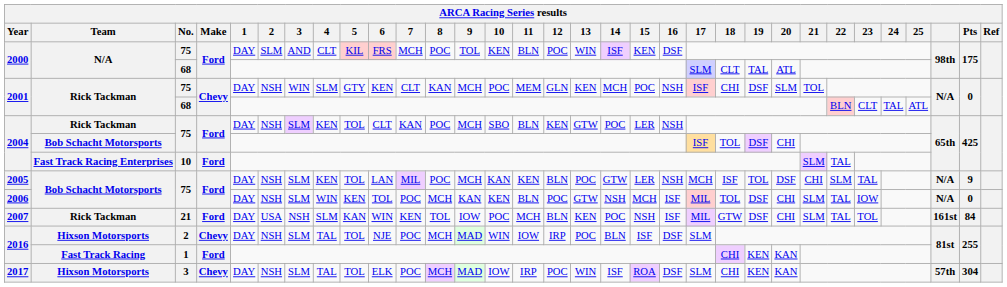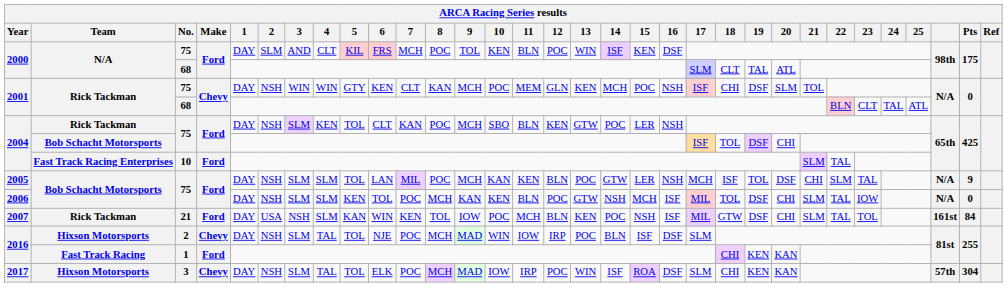 <table class="wikitable" style="text-align:center; font-size:75%">
 <tr>
 <th colspan="32"><a href='#'>ARCA Racing Series</a> results</th>
 </tr>
 <tr>
 <th>Year</th>
 <th>Team</th>
 <th>No.</th>
 <th>Make</th>
 <th>1</th>
 <th>2</th>
 <th>3</th>
 <th>4</th>
 <th>5</th>
 <th>6</th>
 <th>7</th>
 <th>8</th>
 <th>9</th>
 <th>10</th>
 <th>11</th>
 <th>12</th>
 <th>13</th>
 <th>14</th>
 <th>15</th>
 <th>16</th>
 <th>17</th>
 <th>18</th>
 <th>19</th>
 <th>20</th>
 <th>21</th>
 <th>22</th>
 <th>23</th>
 <th>24</th>
 <th>25</th>
 <th></th>
 <th>Pts</th>
 <th>Ref</th>
 </tr>
 <tr>
 <th rowspan=2><a href='#'>2000</a></th>
 <th rowspan=2>N/A</th>
 <th>75</th>
 <th rowspan=2><a href='#'>Ford</a></th>
 <td><a href='#'>DAY</a></td>
 <td><a href='#'>SLM</a></td>
 <td><a href='#'>AND</a></td>
 <td><a href='#'>CLT</a></td>
 <td style="background:#FFCFCF;"><a href='#'>KIL</a><br></td>
 <td style="background:#FFCFCF;"><a href='#'>FRS</a><br></td>
 <td><a href='#'>MCH</a></td>
 <td><a href='#'>POC</a></td>
 <td><a href='#'>TOL</a></td>
 <td><a href='#'>KEN</a></td>
 <td><a href='#'>BLN</a></td>
 <td><a href='#'>POC</a></td>
 <td><a href='#'>WIN</a></td>
 <td style="background:#EFCFFF;"><a href='#'>ISF</a><br></td>
 <td><a href='#'>KEN</a></td>
 <td><a href='#'>DSF</a></td>
 <td colspan=9></td>
 <th rowspan=2>98th</th>
 <th rowspan=2>175</th>
 <th rowspan=2></th>
 </tr>
 <tr>
 <th>68</th>
 <td colspan=16></td>
 <td style="background:#CFCFFF;"><a href='#'>SLM</a><br></td>
 <td><a href='#'>CLT</a></td>
 <td><a href='#'>TAL</a></td>
 <td><a href='#'>ATL</a></td>
 <td colspan=5></td>
 </tr>
 <tr>
 <th rowspan=2><a href='#'>2001</a></th>
 <th rowspan=2>Rick Tackman</th>
 <th>75</th>
 <th rowspan=2><a href='#'>Chevy</a></th>
 <td><a href='#'>DAY</a></td>
 <td><a href='#'>NSH</a></td>
 <td><a href='#'>WIN</a></td>
-<td><a href='#'>SLM</a></td>
+<td><a href='#'>WIN</a></td>
 <td><a href='#'>GTY</a></td>
 <td><a href='#'>KEN</a></td>
 <td><a href='#'>CLT</a></td>
 <td><a href='#'>KAN</a></td>
 <td><a href='#'>MCH</a></td>
 <td><a href='#'>POC</a></td>
 <td><a href='#'>MEM</a></td>
 <td><a href='#'>GLN</a></td>
 <td><a href='#'>KEN</a></td>
 <td><a href='#'>MCH</a></td>
 <td><a href='#'>POC</a></td>
 <td><a href='#'>NSH</a></td>
 <td style="background:#FFCFCF;"><a href='#'>ISF</a><br></td>
 <td><a href='#'>CHI</a></td>
 <td><a href='#'>DSF</a></td>
 <td><a href='#'>SLM</a></td>
 <td><a href='#'>TOL</a></td>
 <td colspan=4></td>
 <th rowspan=2>N/A</th>
 <th rowspan=2>0</th>
 <th rowspan=2></th>
 </tr>
 <tr>
 <th>68</th>
 <td colspan=21></td>
 <td style="background:#FFCFCF;"><a href='#'>BLN</a><br></td>
 <td><a href='#'>CLT</a></td>
 <td><a href='#'>TAL</a></td>
 <td><a href='#'>ATL</a></td>
 </tr>
 <tr>
 <th rowspan=3><a href='#'>2004</a></th>
 <th>Rick Tackman</th>
 <th rowspan=2>75</th>
 <th rowspan=2><a href='#'>Ford</a></th>
 <td><a href='#'>DAY</a></td>
 <td><a href='#'>NSH</a></td>
 <td style="background:#EFCFFF;"><a href='#'>SLM</a><br></td>
 <td><a href='#'>KEN</a></td>
 <td><a href='#'>TOL</a></td>
 <td><a href='#'>CLT</a></td>
 <td><a href='#'>KAN</a></td>
 <td><a href='#'>POC</a></td>
 <td><a href='#'>MCH</a></td>
 <td><a href='#'>SBO</a></td>
 <td><a href='#'>BLN</a></td>
 <td><a href='#'>KEN</a></td>
 <td><a href='#'>GTW</a></td>
 <td><a href='#'>POC</a></td>
 <td><a href='#'>LER</a></td>
 <td><a href='#'>NSH</a></td>
 <td colspan=9></td>
 <th rowspan=3>65th</th>
 <th rowspan=3>425</th>
 <th rowspan=3></th>
 </tr>
 <tr>
 <th><a href='#'>Bob Schacht Motorsports</a></th>
 <td colspan=16></td>
 <td style="background:#FFDF9F;"><a href='#'>ISF</a><br></td>
 <td><a href='#'>TOL</a></td>
 <td style="background:#EFCFFF;"><a href='#'>DSF</a><br></td>
 <td><a href='#'>CHI</a></td>
 <td colspan=5></td>
 </tr>
 <tr>
 <th><a href='#'>Fast Track Racing Enterprises</a></th>
 <th>10</th>
 <th><a href='#'>Ford</a></th>
 <td colspan=20></td>
 <td style="background:#EFCFFF;"><a href='#'>SLM</a><br></td>
 <td><a href='#'>TAL</a></td>
 <td colspan=3></td>
 </tr>
 <tr>
 <th><a href='#'>2005</a></th>
 <th rowspan=2><a href='#'>Bob Schacht Motorsports</a></th>
 <th rowspan=2>75</th>
 <th rowspan=2><a href='#'>Ford</a></th>
 <td><a href='#'>DAY</a></td>
 <td><a href='#'>NSH</a></td>
 <td><a href='#'>SLM</a></td>
-<td><a href='#'>KEN</a></td>
+<td><a href='#'>SLM</a></td>
 <td><a href='#'>TOL</a></td>
 <td><a href='#'>LAN</a></td>
 <td style="background:#EFCFFF;"><a href='#'>MIL</a><br></td>
 <td><a href='#'>POC</a></td>
 <td><a href='#'>MCH</a></td>
 <td><a href='#'>KAN</a></td>
 <td><a href='#'>KEN</a></td>
 <td><a href='#'>BLN</a></td>
 <td><a href='#'>POC</a></td>
 <td><a href='#'>GTW</a></td>
 <td><a href='#'>LER</a></td>
 <td><a href='#'>NSH</a></td>
 <td><a href='#'>MCH</a></td>
 <td><a href='#'>ISF</a></td>
 <td><a href='#'>TOL</a></td>
 <td><a href='#'>DSF</a></td>
 <td><a href='#'>CHI</a></td>
 <td><a href='#'>SLM</a></td>
 <td><a href='#'>TAL</a></td>
 <td colspan=2></td>
 <th>N/A</th>
 <th>9</th>
 <th></th>
 </tr>
 <tr>
 <th><a href='#'>2006</a></th>
 <td><a href='#'>DAY</a></td>
 <td><a href='#'>NSH</a></td>
 <td><a href='#'>SLM</a></td>
-<td><a href='#'>WIN</a></td>
+<td><a href='#'>SLM</a></td>
 <td><a href='#'>KEN</a></td>
 <td><a href='#'>TOL</a></td>
 <td><a href='#'>POC</a></td>
 <td><a href='#'>MCH</a></td>
 <td><a href='#'>KAN</a></td>
 <td><a href='#'>KEN</a></td>
 <td><a href='#'>BLN</a></td>
 <td><a href='#'>POC</a></td>
 <td><a href='#'>GTW</a></td>
 <td><a href='#'>NSH</a></td>
 <td><a href='#'>MCH</a></td>
 <td><a href='#'>ISF</a></td>
 <td style="background:#FFCFCF;"><a href='#'>MIL</a><br></td>
 <td><a href='#'>TOL</a></td>
 <td><a href='#'>DSF</a></td>
 <td><a href='#'>CHI</a></td>
 <td><a href='#'>SLM</a></td>
 <td><a href='#'>TAL</a></td>
 <td><a href='#'>IOW</a></td>
 <td colspan=2></td>
 <th>N/A</th>
 <th>0</th>
 <th></th>
 </tr>
 <tr>
 <th><a href='#'>2007</a></th>
 <th>Rick Tackman</th>
 <th>21</th>
 <th><a href='#'>Ford</a></th>
 <td><a href='#'>DAY</a></td>
 <td><a href='#'>USA</a></td>
 <td><a href='#'>NSH</a></td>
 <td><a href='#'>SLM</a></td>
 <td><a href='#'>KAN</a></td>
 <td><a href='#'>WIN</a></td>
 <td><a href='#'>KEN</a></td>
 <td><a href='#'>TOL</a></td>
 <td><a href='#'>IOW</a></td>
 <td><a href='#'>POC</a></td>
 <td><a href='#'>MCH</a></td>
 <td><a href='#'>BLN</a></td>
 <td><a href='#'>KEN</a></td>
 <td><a href='#'>POC</a></td>
 <td><a href='#'>NSH</a></td>
 <td><a href='#'>ISF</a></td>
 <td style="background:#EFCFFF;"><a href='#'>MIL</a><br></td>
 <td><a href='#'>GTW</a></td>
 <td><a href='#'>DSF</a></td>
 <td><a href='#'>CHI</a></td>
 <td><a href='#'>SLM</a></td>
 <td><a href='#'>TAL</a></td>
 <td><a href='#'>TOL</a></td>
 <td colspan=2></td>
 <th>161st</th>
 <th>84</th>
 <th></th>
 </tr>
 <tr>
 <th rowspan=2><a href='#'>2016</a></th>
 <th><a href='#'>Hixson Motorsports</a></th>
 <th>2</th>
 <th><a href='#'>Chevy</a></th>
 <td><a href='#'>DAY</a></td>
 <td><a href='#'>NSH</a></td>
 <td><a href='#'>SLM</a></td>
 <td><a href='#'>TAL</a></td>
 <td><a href='#'>TOL</a></td>
 <td><a href='#'>NJE</a></td>
 <td><a href='#'>POC</a></td>
 <td><a href='#'>MCH</a></td>
 <td style="background:#DFFFDF;"><a href='#'>MAD</a><br></td>
 <td><a href='#'>WIN</a></td>
 <td><a href='#'>IOW</a></td>
 <td><a href='#'>IRP</a></td>
 <td><a href='#'>POC</a></td>
 <td><a href='#'>BLN</a></td>
 <td><a href='#'>ISF</a></td>
 <td><a href='#'>DSF</a></td>
 <td><a href='#'>SLM</a></td>
 <td colspan=8></td>
 <th rowspan=2>81st</th>
 <th rowspan=2>255</th>
 <th rowspan=2></th>
 </tr>
 <tr>
 <th><a href='#'>Fast Track Racing</a></th>
 <th>1</th>
 <th><a href='#'>Ford</a></th>
 <td colspan=17></td>
 <td style="background:#EFCFFF;"><a href='#'>CHI</a><br></td>
 <td><a href='#'>KEN</a></td>
 <td><a href='#'>KAN</a></td>
 <td colspan=5></td>
 </tr>
 <tr>
 <th><a href='#'>2017</a></th>
 <th><a href='#'>Hixson Motorsports</a></th>
 <th>3</th>
 <th><a href='#'>Chevy</a></th>
 <td><a href='#'>DAY</a></td>
 <td><a href='#'>NSH</a></td>
 <td><a href='#'>SLM</a></td>
 <td><a href='#'>TAL</a></td>
 <td><a href='#'>TOL</a></td>
 <td><a href='#'>ELK</a></td>
 <td><a href='#'>POC</a></td>
 <td style="background:#EFCFFF;"><a href='#'>MCH</a><br></td>
 <td style="background:#DFFFDF;"><a href='#'>MAD</a><br></td>
 <td><a href='#'>IOW</a></td>
 <td><a href='#'>IRP</a></td>
 <td><a href='#'>POC</a></td>
 <td><a href='#'>WIN</a></td>
 <td><a href='#'>ISF</a></td>
 <td style="background:#EFCFFF;"><a href='#'>ROA</a><br></td>
 <td><a href='#'>DSF</a></td>
 <td><a href='#'>SLM</a></td>
 <td><a href='#'>CHI</a></td>
 <td><a href='#'>KEN</a></td>
 <td><a href='#'>KAN</a></td>
 <td colspan=5></td>
 <th>57th</th>
 <th>304</th>
 <th></th>
 </tr>
 </table>
